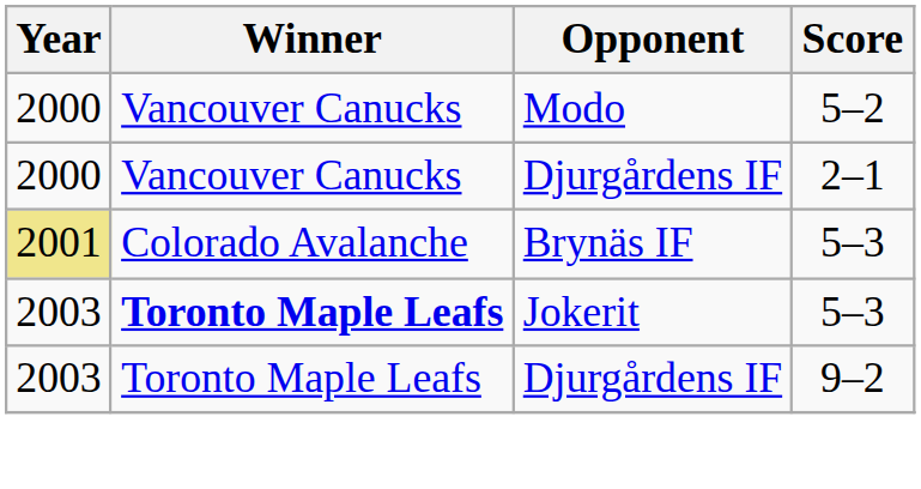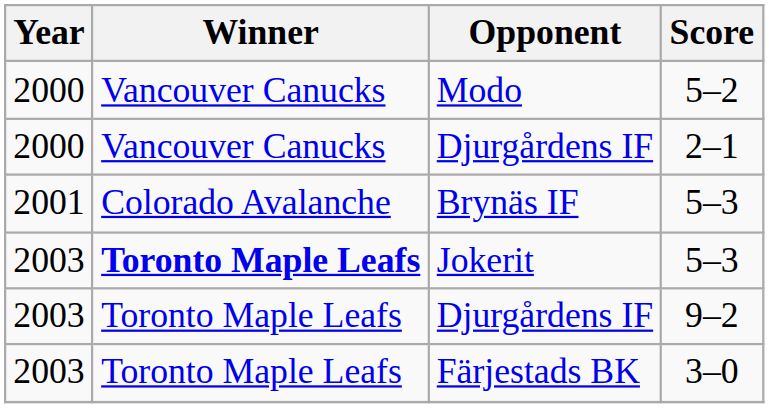 <table class="wikitable">
 <tr>
 <th>Year</th>
 <th>Winner</th>
 <th>Opponent</th>
 <th>Score</th>
 </tr>
 <tr>
 <td>2000</td>
 <td><a href='#'>Vancouver Canucks</a></td>
 <td><a href='#'>Modo</a></td>
 <td align = center>5–2</td>
 </tr>
 <tr>
 <td>2000</td>
 <td><a href='#'>Vancouver Canucks</a></td>
 <td><a href='#'>Djurgårdens IF</a></td>
 <td align = center>2–1</td>
 </tr>
 <tr>
-<td style="background: khaki;">2001</td>
+<td>2001</td>
 <td><a href='#'>Colorado Avalanche</a></td>
 <td><a href='#'>Brynäs IF</a></td>
 <td align = center>5–3</td>
 </tr>
 <tr>
 <td>2003</td>
 <td><strong><a href='#'>Toronto Maple Leafs</a></strong></td>
 <td><a href='#'>Jokerit</a></td>
 <td align = center>5–3</td>
 </tr>
 <tr>
 <td>2003</td>
 <td><a href='#'>Toronto Maple Leafs</a></td>
 <td><a href='#'>Djurgårdens IF</a></td>
 <td align = center>9–2</td>
 </tr>
 <tr>
+<td>2003</td>
+<td><a href='#'>Toronto Maple Leafs</a></td>
+<td><a href='#'>Färjestads BK</a></td>
+<td align = center>3–0</td>
+</tr>
+<tr>
 </tr>
 </table>
